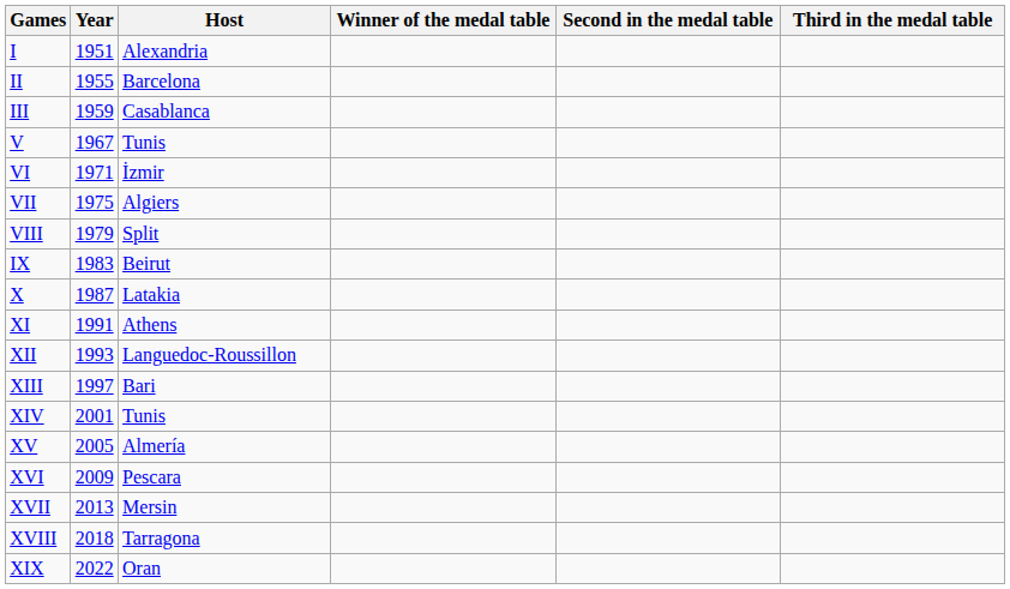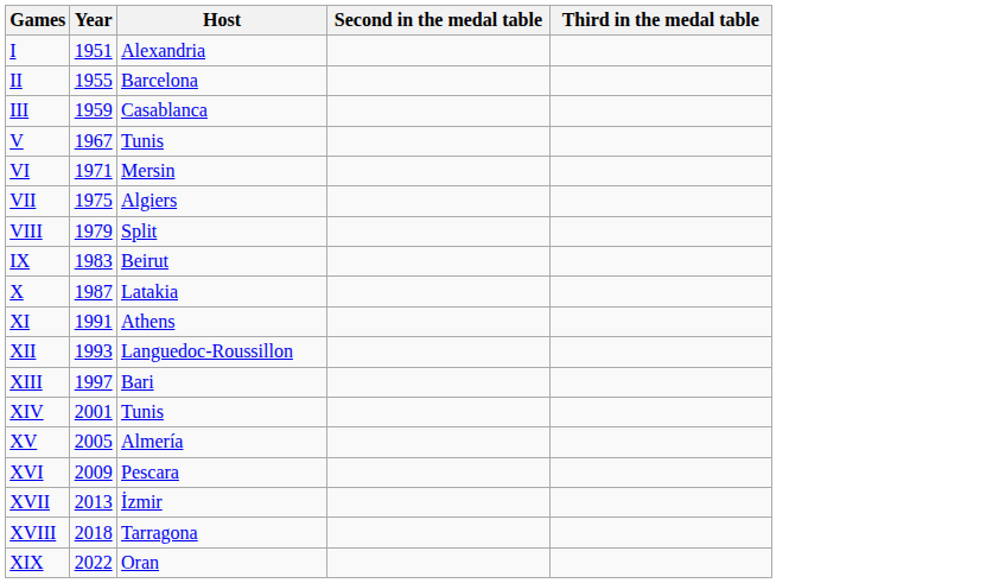 <table class=wikitable style=font-size:100%;>
 <tr>
 <th width=40>Games</th>
 <th width=30>Year</th>
 <th width=170>Host</th>
-<th width=180>Winner of the medal table</th>
 <th width=180>Second in the medal table</th>
 <th width=180>Third in the medal table</th>
 </tr>
 <tr>
 <td><a href='#'>I</a></td>
 <td><a href='#'>1951</a></td>
 <td> <a href='#'>Alexandria</a></td>
 <td></td>
 <td></td>
-<td></td>
 </tr>
 <tr>
 <td><a href='#'>II</a></td>
 <td><a href='#'>1955</a></td>
 <td> <a href='#'>Barcelona</a></td>
-<td></td>
 <td></td>
 <td></td>
 </tr>
 <tr>
 <td><a href='#'>III</a></td>
 <td><a href='#'>1959</a></td>
 <td> <a href='#'>Casablanca</a></td>
 <td></td>
 <td></td>
-<td></td>
 </tr>
 <tr>
 <td><a href='#'>V</a></td>
 <td><a href='#'>1967</a></td>
 <td> <a href='#'>Tunis</a></td>
 <td></td>
 <td></td>
-<td></td>
 </tr>
 <tr>
 <td><a href='#'>VI</a></td>
 <td><a href='#'>1971</a></td>
-<td> <a href='#'>İzmir</a></td>
-<td></td>
+<td> <a href='#'>Mersin</a></td>
 <td></td>
 <td></td>
 </tr>
 <tr>
 <td><a href='#'>VII</a></td>
 <td><a href='#'>1975</a></td>
 <td> <a href='#'>Algiers</a></td>
 <td></td>
 <td></td>
-<td></td>
 </tr>
 <tr>
 <td><a href='#'>VIII</a></td>
 <td><a href='#'>1979</a></td>
 <td> <a href='#'>Split</a></td>
-<td></td>
 <td></td>
 <td></td>
 </tr>
 <tr>
 <td><a href='#'>IX</a></td>
 <td><a href='#'>1983</a></td>
 <td> <a href='#'>Beirut</a></td>
 <td></td>
 <td></td>
-<td></td>
 </tr>
 <tr>
 <td><a href='#'>X</a></td>
 <td><a href='#'>1987</a></td>
 <td> <a href='#'>Latakia</a></td>
-<td></td>
 <td></td>
 <td></td>
 </tr>
 <tr>
 <td><a href='#'>XI</a></td>
 <td><a href='#'>1991</a></td>
 <td> <a href='#'>Athens</a></td>
 <td></td>
 <td></td>
-<td></td>
 </tr>
 <tr>
 <td><a href='#'>XII</a></td>
 <td><a href='#'>1993</a></td>
 <td> <a href='#'>Languedoc-Roussillon</a></td>
-<td></td>
 <td></td>
 <td></td>
 </tr>
 <tr>
 <td><a href='#'>XIII</a></td>
 <td><a href='#'>1997</a></td>
 <td> <a href='#'>Bari</a></td>
 <td></td>
 <td></td>
-<td></td>
 </tr>
 <tr>
 <td><a href='#'>XIV</a></td>
 <td><a href='#'>2001</a></td>
 <td> <a href='#'>Tunis</a></td>
-<td></td>
 <td></td>
 <td></td>
 </tr>
 <tr>
 <td><a href='#'>XV</a></td>
 <td><a href='#'>2005</a></td>
 <td> <a href='#'>Almería</a></td>
 <td></td>
 <td></td>
-<td></td>
 </tr>
 <tr>
 <td><a href='#'>XVI</a></td>
 <td><a href='#'>2009</a></td>
 <td> <a href='#'>Pescara</a></td>
 <td></td>
 <td></td>
-<td></td>
 </tr>
 <tr>
 <td><a href='#'>XVII</a></td>
 <td><a href='#'>2013</a></td>
-<td> <a href='#'>Mersin</a></td>
-<td></td>
+<td> <a href='#'>İzmir</a></td>
 <td></td>
 <td></td>
 </tr>
 <tr>
 <td><a href='#'>XVIII</a></td>
 <td><a href='#'>2018</a></td>
 <td> <a href='#'>Tarragona</a></td>
 <td></td>
 <td></td>
-<td></td>
 </tr>
 <tr>
 <td><a href='#'>XIX</a></td>
 <td><a href='#'>2022</a></td>
 <td> <a href='#'>Oran</a></td>
 <td></td>
 <td></td>
-<td></td>
 </tr>
 </table>
